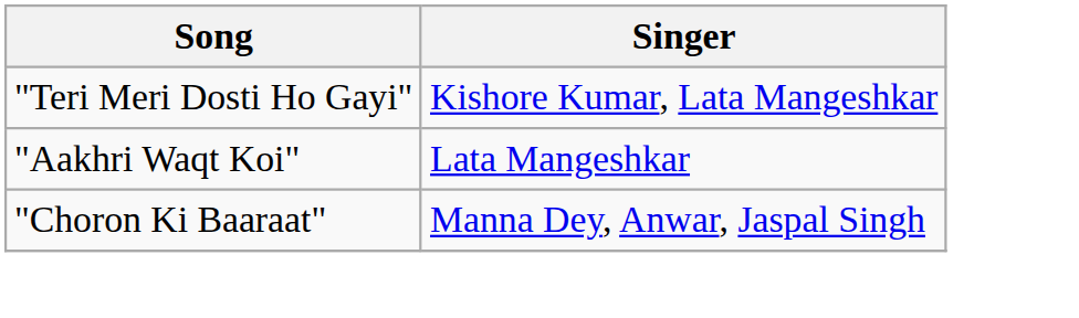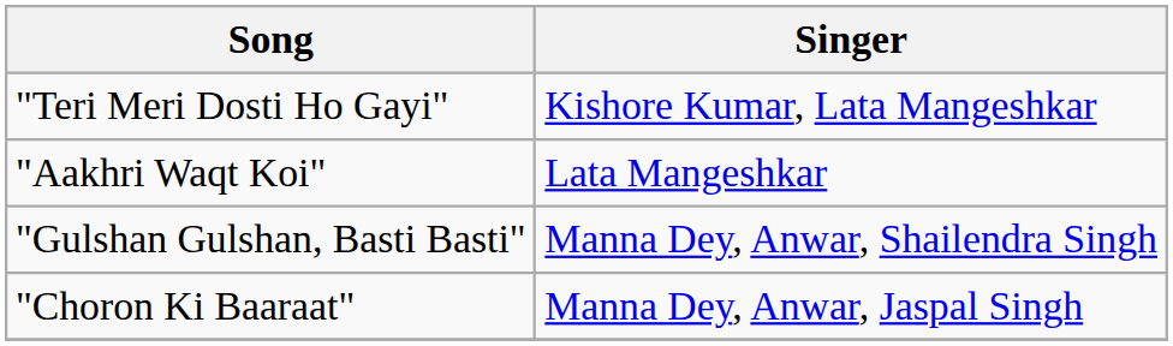 <table class="wikitable" style="font-size:95%;">
 <tr>
 <th>Song</th>
 <th>Singer</th>
 </tr>
 <tr>
 <td>"Teri Meri Dosti Ho Gayi"</td>
 <td><a href='#'>Kishore Kumar</a>, <a href='#'>Lata Mangeshkar</a></td>
 </tr>
 <tr>
 <td>"Aakhri Waqt Koi"</td>
 <td><a href='#'>Lata Mangeshkar</a></td>
 </tr>
 <tr>
+<td>"Gulshan Gulshan, Basti Basti"</td>
+<td><a href='#'>Manna Dey</a>, <a href='#'>Anwar</a>, <a href='#'>Shailendra Singh</a></td>
+</tr>
+<tr>
 <td>"Choron Ki Baaraat"</td>
 <td><a href='#'>Manna Dey</a>, <a href='#'>Anwar</a>, <a href='#'>Jaspal Singh</a></td>
 </tr>
 <tr>
 </tr>
 </table>
